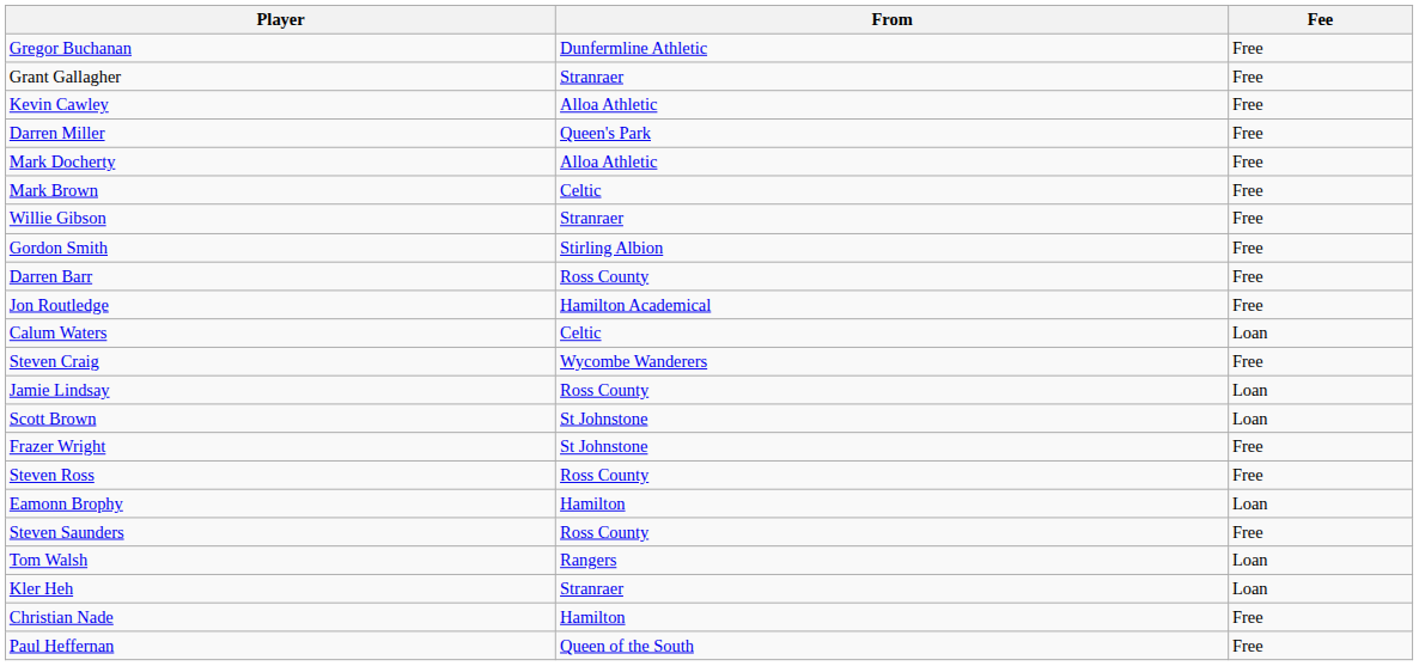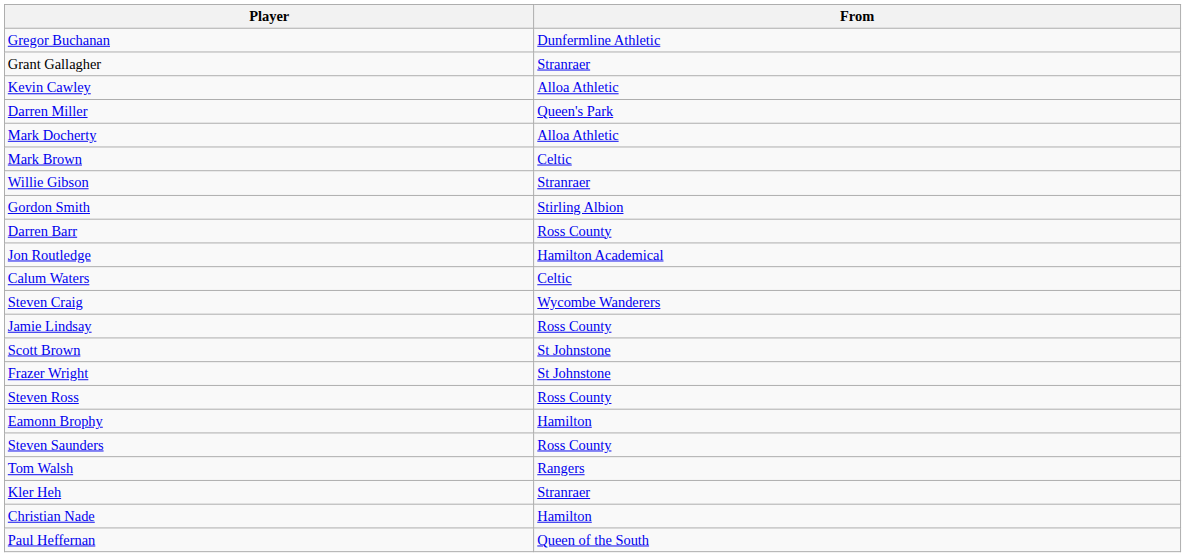 <table class="wikitable" style="text-align:center; font-size:95%;width:98%; text-align:left">
 <tr>
 <th>Player</th>
 <th>From</th>
-<th>Fee</th>
 </tr>
 <tr>
 <td> <a href='#'>Gregor Buchanan</a></td>
 <td> <a href='#'>Dunfermline Athletic</a></td>
-<td>Free</td>
 </tr>
 <tr>
 <td> Grant Gallagher</td>
 <td> <a href='#'>Stranraer</a></td>
-<td>Free</td>
 </tr>
 <tr>
 <td> <a href='#'>Kevin Cawley</a></td>
 <td> <a href='#'>Alloa Athletic</a></td>
-<td>Free</td>
 </tr>
 <tr>
 <td> <a href='#'>Darren Miller</a></td>
 <td> <a href='#'>Queen's Park</a></td>
-<td>Free</td>
 </tr>
 <tr>
 <td> <a href='#'>Mark Docherty</a></td>
 <td> <a href='#'>Alloa Athletic</a></td>
-<td>Free</td>
 </tr>
 <tr>
 <td> <a href='#'>Mark Brown</a></td>
 <td> <a href='#'>Celtic</a></td>
-<td>Free</td>
 </tr>
 <tr>
 <td> <a href='#'>Willie Gibson</a></td>
 <td> <a href='#'>Stranraer</a></td>
-<td>Free</td>
 </tr>
 <tr>
 <td> <a href='#'>Gordon Smith</a></td>
 <td> <a href='#'>Stirling Albion</a></td>
-<td>Free</td>
 </tr>
 <tr>
 <td> <a href='#'>Darren Barr</a></td>
 <td> <a href='#'>Ross County</a></td>
-<td>Free</td>
 </tr>
 <tr>
 <td> <a href='#'>Jon Routledge</a></td>
 <td> <a href='#'>Hamilton Academical</a></td>
-<td>Free</td>
 </tr>
 <tr>
 <td> <a href='#'>Calum Waters</a></td>
 <td> <a href='#'>Celtic</a></td>
-<td>Loan</td>
 </tr>
 <tr>
 <td> <a href='#'>Steven Craig</a></td>
 <td> <a href='#'>Wycombe Wanderers</a></td>
-<td>Free</td>
 </tr>
 <tr>
 <td> <a href='#'>Jamie Lindsay</a></td>
 <td> <a href='#'>Ross County</a></td>
-<td>Loan</td>
 </tr>
 <tr>
 <td> <a href='#'>Scott Brown</a></td>
 <td> <a href='#'>St Johnstone</a></td>
-<td>Loan</td>
 </tr>
 <tr>
 <td> <a href='#'>Frazer Wright</a></td>
 <td> <a href='#'>St Johnstone</a></td>
-<td>Free</td>
 </tr>
 <tr>
 <td> <a href='#'>Steven Ross</a></td>
 <td> <a href='#'>Ross County</a></td>
-<td>Free</td>
 </tr>
 <tr>
 <td> <a href='#'>Eamonn Brophy</a></td>
 <td> <a href='#'>Hamilton</a></td>
-<td>Loan</td>
 </tr>
 <tr>
 <td> <a href='#'>Steven Saunders</a></td>
 <td> <a href='#'>Ross County</a></td>
-<td>Free</td>
 </tr>
 <tr>
 <td> <a href='#'>Tom Walsh</a></td>
 <td> <a href='#'>Rangers</a></td>
-<td>Loan</td>
 </tr>
 <tr>
 <td> <a href='#'>Kler Heh</a></td>
 <td> <a href='#'>Stranraer</a></td>
-<td>Loan</td>
 </tr>
 <tr>
 <td> <a href='#'>Christian Nade</a></td>
 <td> <a href='#'>Hamilton</a></td>
-<td>Free</td>
 </tr>
 <tr>
 <td> <a href='#'>Paul Heffernan</a></td>
 <td> <a href='#'>Queen of the South</a></td>
-<td>Free</td>
 </tr>
 </table>
